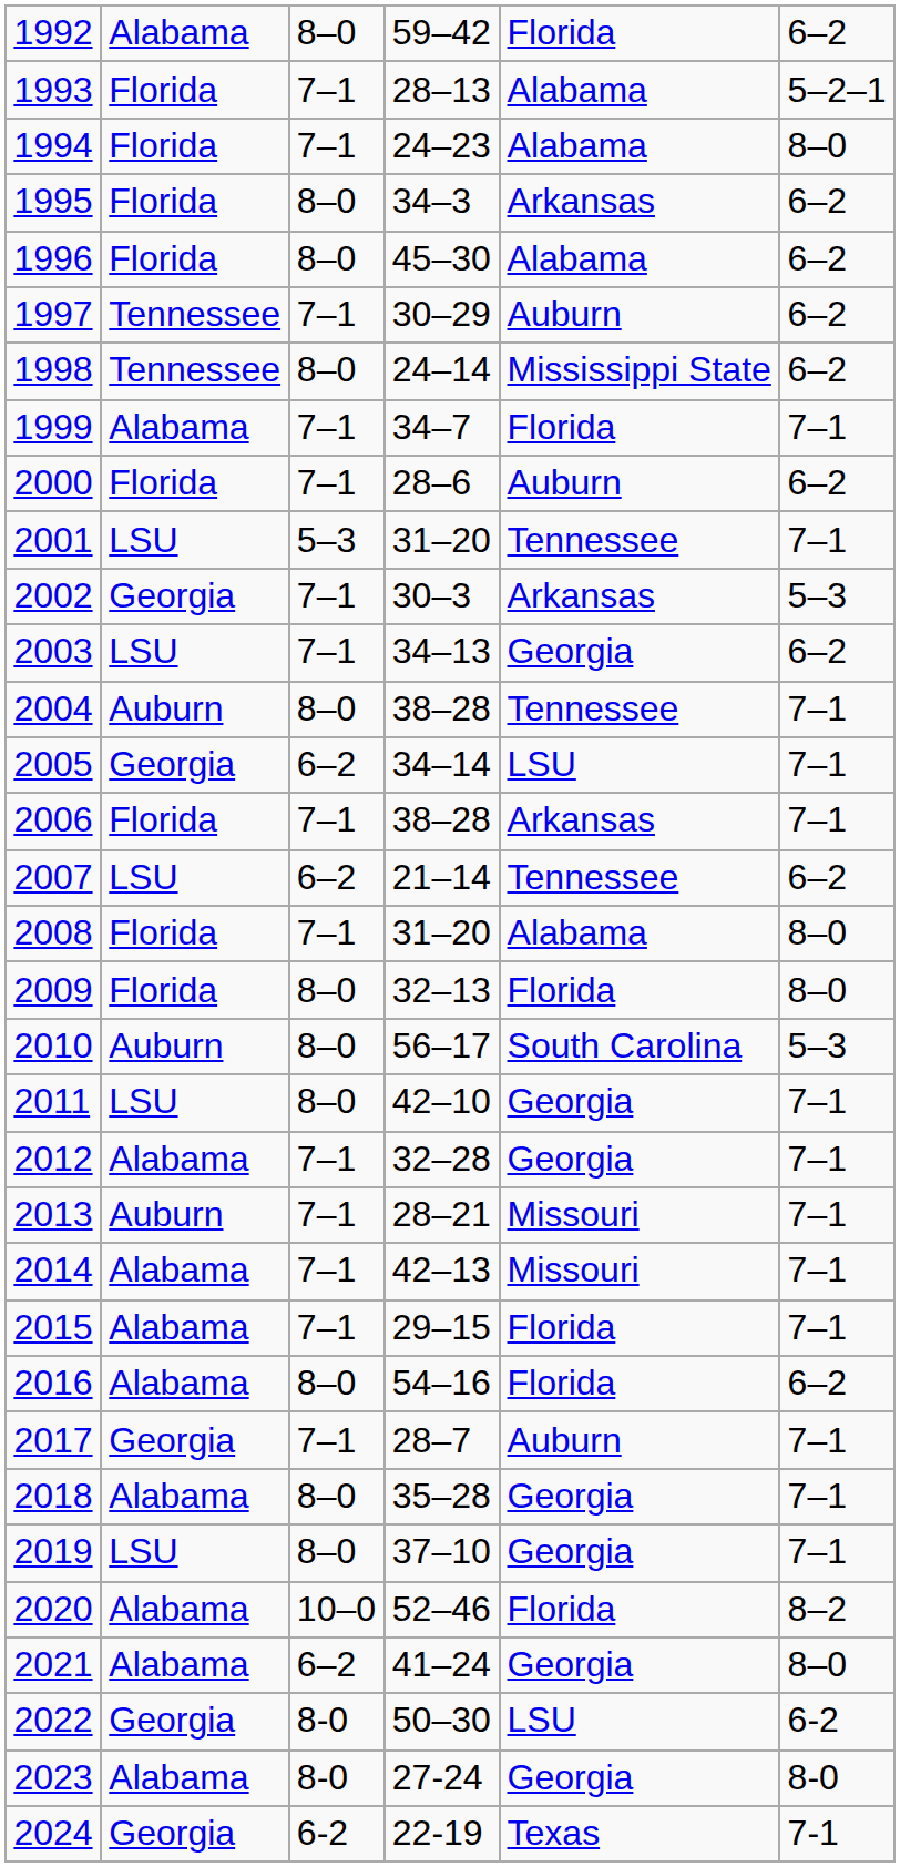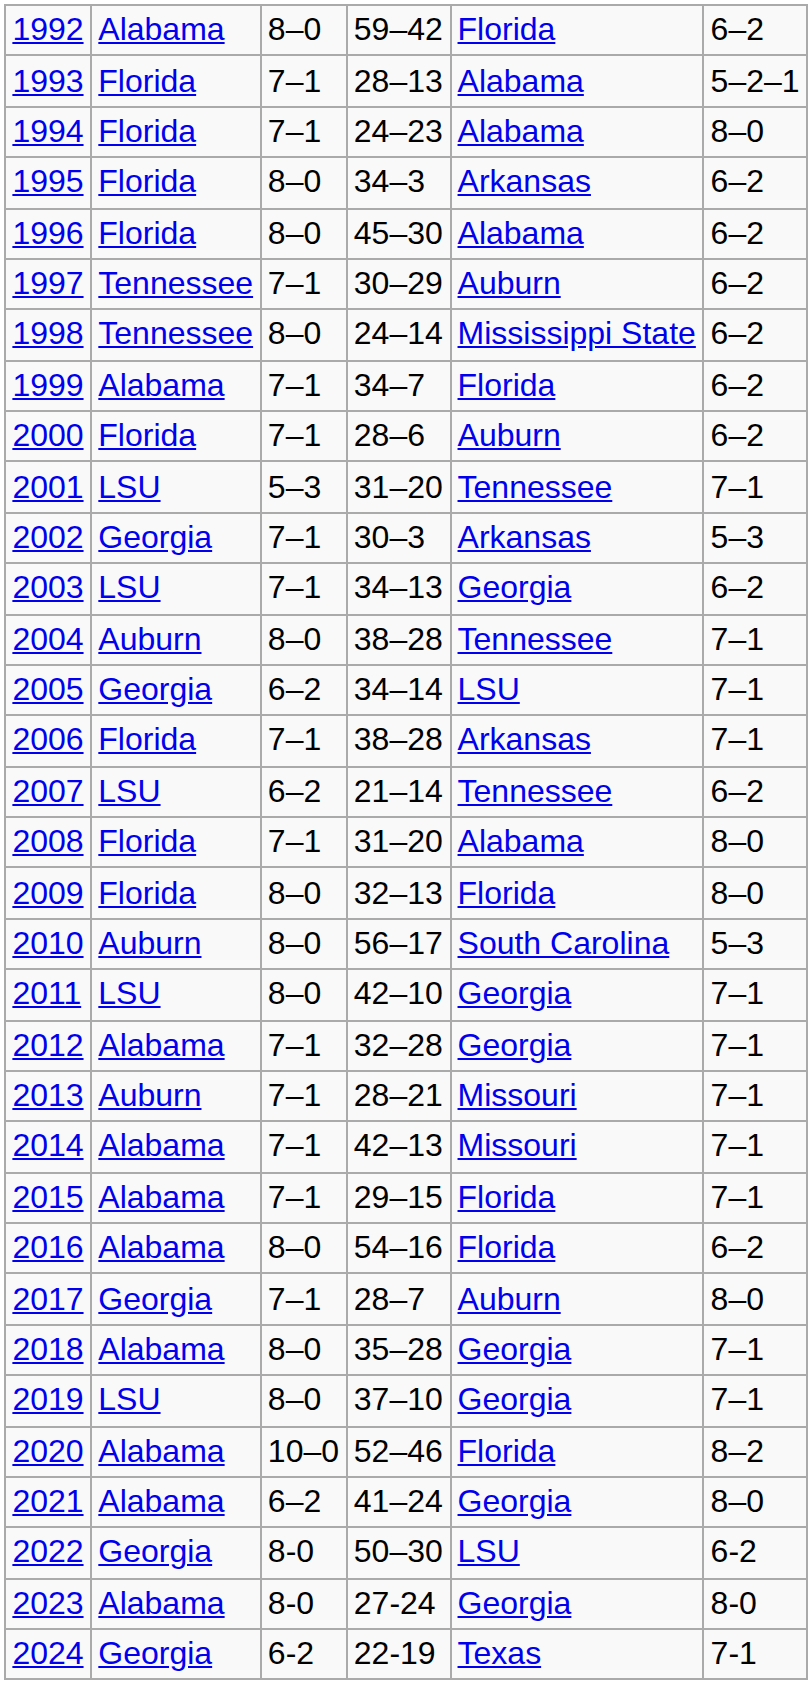 <table class="wikitable">
 <tr>
 </tr>
 <tr>
 <td><a href='#'>1992</a></td>
 <td><a href='#'>Alabama</a> </td>
 <td>8–0</td>
 <td>59–42</td>
 <td><a href='#'>Florida</a> </td>
 <td>6–2</td>
 </tr>
 <tr>
 <td><a href='#'>1993</a></td>
 <td><a href='#'>Florida</a> </td>
 <td>7–1</td>
 <td>28–13</td>
 <td><a href='#'>Alabama</a> </td>
 <td>5–2–1</td>
 </tr>
 <tr>
 <td><a href='#'>1994</a></td>
 <td><a href='#'>Florida</a> </td>
 <td>7–1</td>
 <td>24–23</td>
 <td><a href='#'>Alabama</a> </td>
 <td>8–0</td>
 </tr>
 <tr>
 <td><a href='#'>1995</a></td>
 <td><a href='#'>Florida</a> </td>
 <td>8–0</td>
 <td>34–3</td>
 <td><a href='#'>Arkansas</a> </td>
 <td>6–2</td>
 </tr>
 <tr>
 <td><a href='#'>1996</a></td>
 <td><a href='#'>Florida</a> </td>
 <td>8–0</td>
 <td>45–30</td>
 <td><a href='#'>Alabama</a> </td>
 <td>6–2</td>
 </tr>
 <tr>
 <td><a href='#'>1997</a></td>
 <td><a href='#'>Tennessee</a> </td>
 <td>7–1</td>
 <td>30–29</td>
 <td><a href='#'>Auburn</a> </td>
 <td>6–2</td>
 </tr>
 <tr>
 <td><a href='#'>1998</a></td>
 <td><a href='#'>Tennessee</a> </td>
 <td>8–0</td>
 <td>24–14</td>
 <td><a href='#'>Mississippi State</a> </td>
 <td>6–2</td>
 </tr>
 <tr>
 <td><a href='#'>1999</a></td>
 <td><a href='#'>Alabama</a> </td>
 <td>7–1</td>
 <td>34–7</td>
 <td><a href='#'>Florida</a> </td>
-<td>7–1</td>
+<td>6–2</td>
 </tr>
 <tr>
 <td><a href='#'>2000</a></td>
 <td><a href='#'>Florida</a> </td>
 <td>7–1</td>
 <td>28–6</td>
 <td><a href='#'>Auburn</a> </td>
 <td>6–2</td>
 </tr>
 <tr>
 <td><a href='#'>2001</a></td>
 <td><a href='#'>LSU</a> </td>
 <td>5–3</td>
 <td>31–20</td>
 <td><a href='#'>Tennessee</a> </td>
 <td>7–1</td>
 </tr>
 <tr>
 <td><a href='#'>2002</a></td>
 <td><a href='#'>Georgia</a> </td>
 <td>7–1</td>
 <td>30–3</td>
 <td><a href='#'>Arkansas</a> </td>
 <td>5–3</td>
 </tr>
 <tr>
 <td><a href='#'>2003</a></td>
 <td><a href='#'>LSU</a> </td>
 <td>7–1</td>
 <td>34–13</td>
 <td><a href='#'>Georgia</a> </td>
 <td>6–2</td>
 </tr>
 <tr>
 <td><a href='#'>2004</a></td>
 <td><a href='#'>Auburn</a> </td>
 <td>8–0</td>
 <td>38–28</td>
 <td><a href='#'>Tennessee</a> </td>
 <td>7–1</td>
 </tr>
 <tr>
 <td><a href='#'>2005</a></td>
 <td><a href='#'>Georgia</a> </td>
 <td>6–2</td>
 <td>34–14</td>
 <td><a href='#'>LSU</a> </td>
 <td>7–1</td>
 </tr>
 <tr>
 <td><a href='#'>2006</a></td>
 <td><a href='#'>Florida</a> </td>
 <td>7–1</td>
 <td>38–28</td>
 <td><a href='#'>Arkansas</a> </td>
 <td>7–1</td>
 </tr>
 <tr>
 <td><a href='#'>2007</a></td>
 <td><a href='#'>LSU</a> </td>
 <td>6–2</td>
 <td>21–14</td>
 <td><a href='#'>Tennessee</a> </td>
 <td>6–2</td>
 </tr>
 <tr>
 <td><a href='#'>2008</a></td>
 <td><a href='#'>Florida</a> </td>
 <td>7–1</td>
 <td>31–20</td>
 <td><a href='#'>Alabama</a> </td>
 <td>8–0</td>
 </tr>
 <tr>
 <td><a href='#'>2009</a></td>
 <td><a href='#'>Florida</a> </td>
 <td>8–0</td>
 <td>32–13</td>
 <td><a href='#'>Florida</a> </td>
 <td>8–0</td>
 </tr>
 <tr>
 <td><a href='#'>2010</a></td>
 <td><a href='#'>Auburn</a> </td>
 <td>8–0</td>
 <td>56–17</td>
 <td><a href='#'>South Carolina</a> </td>
 <td>5–3</td>
 </tr>
 <tr>
 <td><a href='#'>2011</a></td>
 <td><a href='#'>LSU</a> </td>
 <td>8–0</td>
 <td>42–10</td>
 <td><a href='#'>Georgia</a> </td>
 <td>7–1</td>
 </tr>
 <tr>
 <td><a href='#'>2012</a></td>
 <td><a href='#'>Alabama</a> </td>
 <td>7–1</td>
 <td>32–28</td>
 <td><a href='#'>Georgia</a> </td>
 <td>7–1</td>
 </tr>
 <tr>
 <td><a href='#'>2013</a></td>
 <td><a href='#'>Auburn</a> </td>
 <td>7–1</td>
 <td>28–21</td>
 <td><a href='#'>Missouri</a> </td>
 <td>7–1</td>
 </tr>
 <tr>
 <td><a href='#'>2014</a></td>
 <td><a href='#'>Alabama</a> </td>
 <td>7–1</td>
 <td>42–13</td>
 <td><a href='#'>Missouri</a> </td>
 <td>7–1</td>
 </tr>
 <tr>
 <td><a href='#'>2015</a></td>
 <td><a href='#'>Alabama</a> </td>
 <td>7–1</td>
 <td>29–15</td>
 <td><a href='#'>Florida</a> </td>
 <td>7–1</td>
 </tr>
 <tr>
 <td><a href='#'>2016</a></td>
 <td><a href='#'>Alabama</a> </td>
 <td>8–0</td>
 <td>54–16</td>
 <td><a href='#'>Florida</a> </td>
 <td>6–2</td>
 </tr>
 <tr>
 <td><a href='#'>2017</a></td>
 <td><a href='#'>Georgia</a> </td>
 <td>7–1</td>
 <td>28–7</td>
 <td><a href='#'>Auburn</a> </td>
-<td>7–1</td>
+<td>8–0</td>
 </tr>
 <tr>
 <td><a href='#'>2018</a></td>
 <td><a href='#'>Alabama</a> </td>
 <td>8–0</td>
 <td>35–28</td>
 <td><a href='#'>Georgia</a> </td>
 <td>7–1</td>
 </tr>
 <tr>
 <td><a href='#'>2019</a></td>
 <td><a href='#'>LSU</a> </td>
 <td>8–0</td>
 <td>37–10</td>
 <td><a href='#'>Georgia</a> </td>
 <td>7–1</td>
 </tr>
 <tr>
 <td><a href='#'>2020</a></td>
 <td><a href='#'>Alabama</a> </td>
 <td>10–0</td>
 <td>52–46</td>
 <td><a href='#'>Florida</a> </td>
 <td>8–2</td>
 </tr>
 <tr>
 <td><a href='#'>2021</a></td>
 <td><a href='#'>Alabama</a> </td>
 <td>6–2</td>
 <td>41–24</td>
 <td><a href='#'>Georgia</a> </td>
 <td>8–0</td>
 </tr>
 <tr>
 <td><a href='#'>2022</a></td>
 <td><a href='#'>Georgia</a> </td>
 <td>8-0</td>
 <td>50–30</td>
 <td><a href='#'>LSU</a> </td>
 <td>6-2</td>
 </tr>
 <tr>
 <td><a href='#'>2023</a></td>
 <td><a href='#'>Alabama</a> </td>
 <td>8-0</td>
 <td>27-24</td>
 <td><a href='#'>Georgia</a> </td>
 <td>8-0</td>
 </tr>
 <tr>
 <td><a href='#'>2024</a></td>
 <td><a href='#'>Georgia</a> </td>
 <td>6-2</td>
 <td>22-19 </td>
 <td><a href='#'>Texas</a> </td>
 <td>7-1</td>
 </tr>
 </table>
